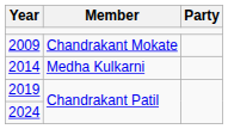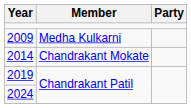 <table class="wikitable">
 <tr>
 <th>Year</th>
 <th>Member</th>
 <th colspan="2">Party</th>
 </tr>
 <tr>
 <td colspan="4"></td>
 </tr>
 <tr>
 <td><a href='#'>2009</a></td>
-<td><a href='#'>Chandrakant Mokate</a></td>
+<td><a href='#'>Medha Kulkarni</a></td>
 <td></td>
 </tr>
 <tr>
 <td><a href='#'>2014</a></td>
-<td><a href='#'>Medha Kulkarni</a></td>
+<td><a href='#'>Chandrakant Mokate</a></td>
 <td></td>
 </tr>
 <tr>
 <td><a href='#'>2019</a></td>
 <td rowspan="2"><a href='#'>Chandrakant Patil</a></td>
 </tr>
 <tr>
 <td><a href='#'>2024</a></td>
 </tr>
 </table>
